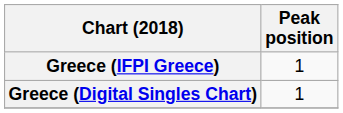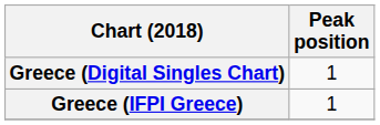 <table class="wikitable sortable plainrowheaders" style="text-align:center">
 <tr>
 <th scope="col">Chart (2018)</th>
 <th scope="col">Peak<br>position</th>
 </tr>
 <tr>
-<th scope="row">Greece (<a href='#'>IFPI Greece</a>)</th>
+<th scope="row">Greece (<a href='#'>Digital Singles Chart</a>)</th>
 <td>1</td>
 </tr>
 <tr>
-<th scope="row">Greece (<a href='#'>Digital Singles Chart</a>)</th>
+<th scope="row">Greece (<a href='#'>IFPI Greece</a>)</th>
 <td>1</td>
 </tr>
 <tr>
 </tr>
 </table>
